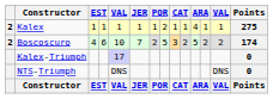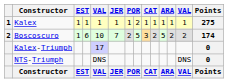 <table class="wikitable" style="font-size:85%; text-align:center;">
 <tr>
 <th></th>
 <th>Constructor</th>
 <th colspan=2><a href='#'>EST</a><br></th>
 <th><a href='#'>VAL</a><br></th>
 <th colspan=1><a href='#'>JER</a><br></th>
 <th colspan=2><a href='#'>POR</a><br></th>
 <th colspan=2><a href='#'>CAT</a><br></th>
 <th colspan=2><a href='#'>ARA</a><br></th>
 <th><a href='#'>VAL</a><br></th>
 <th>Points</th>
 </tr>
 <tr>
-<th>2</th>
+<th>1</th>
 <td align=left nowrap> <a href='#'>Kalex</a></td>
 <td style="background:#ffffbf;">1</td>
 <td style="background:#ffffbf;">1</td>
 <td style="background:#ffffbf;">1</td>
 <td style="background:#ffffbf;">1</td>
 <td style="background:#ffffbf;">1</td>
 <td style="background:#ffffbf;">2</td>
 <td style="background:#ffffbf;">1</td>
 <td style="background:#ffffbf;">1</td>
-<td style="background:#ffffbf;">4</td>
+<td style="background:#ffffbf;">1</td>
 <td style="background:#ffffbf;">1</td>
 <td style="background:#ffffbf;">1</td>
 <th>275</th>
 </tr>
 <tr>
 <th>2</th>
 <td align=left> <a href='#'>Boscoscuro</a></td>
-<td style="background:#dfffdf;">4</td>
+<td style="background:#dfffdf;">1</td>
 <td style="background:#dfffdf;">6</td>
 <td style="background:#dfffdf;">10</td>
 <td style="background:#dfffdf;">7</td>
 <td style="background:#dfdfdf;">2</td>
 <td style="background:#dfffdf;">5</td>
 <td style="background:#ffdf9f;">3</td>
 <td style="background:#dfdfdf;">2</td>
 <td style="background:#dfffdf;">5</td>
 <td style="background:#dfdfdf;">2</td>
 <td style="background:#dfdfdf;">2</td>
 <th>174</th>
 </tr>
 <tr>
 <th></th>
 <td align=left nowrap> <a href='#'>Kalex</a>-<a href='#'>Triumph</a></td>
 <td></td>
 <td></td>
 <td style="background:#cfcfff;">17</td>
 <td></td>
 <td></td>
 <td></td>
 <td></td>
 <td></td>
 <td></td>
 <td></td>
 <td></td>
 <th>0</th>
 </tr>
 <tr>
 <th></th>
 <td align=left nowrap> <a href='#'>NTS</a>-<a href='#'>Triumph</a></td>
 <td></td>
 <td></td>
 <td style="background:#;">DNS</td>
 <td></td>
 <td></td>
 <td></td>
 <td></td>
 <td></td>
 <td></td>
 <td></td>
 <td style="background:#;">DNS</td>
 <th>0</th>
 </tr>
 <tr>
 <th></th>
 <th>Constructor</th>
 <th colspan=2><a href='#'>EST</a><br></th>
 <th><a href='#'>VAL</a><br></th>
 <th colspan=1><a href='#'>JER</a><br></th>
 <th colspan=2><a href='#'>POR</a><br></th>
 <th colspan=2><a href='#'>CAT</a><br></th>
 <th colspan=2><a href='#'>ARA</a><br></th>
 <th><a href='#'>VAL</a><br></th>
 <th>Points</th>
 </tr>
 </table>
